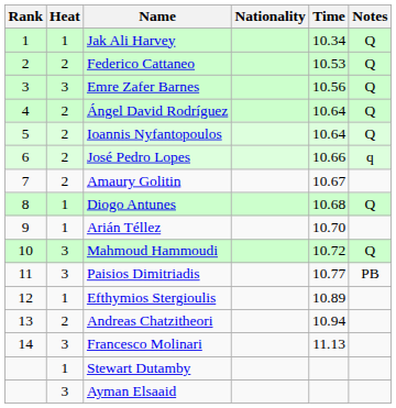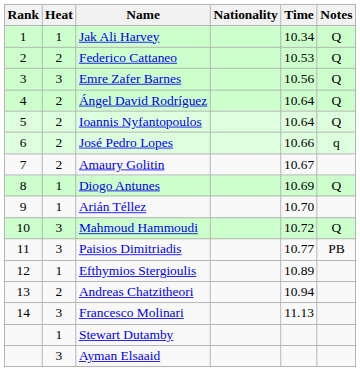 <table class="wikitable sortable" style="text-align:center">
 <tr>
 <th>Rank</th>
 <th>Heat</th>
 <th>Name</th>
 <th>Nationality</th>
 <th>Time</th>
 <th>Notes</th>
 </tr>
 <tr bgcolor=ccffcc>
 <td>1</td>
 <td>1</td>
 <td align=left><a href='#'>Jak Ali Harvey</a></td>
 <td align=left></td>
 <td>10.34</td>
 <td>Q</td>
 </tr>
 <tr bgcolor=ccffcc>
 <td>2</td>
 <td>2</td>
 <td align=left><a href='#'>Federico Cattaneo</a></td>
 <td align=left></td>
 <td>10.53</td>
 <td>Q</td>
 </tr>
 <tr bgcolor=ccffcc>
 <td>3</td>
 <td>3</td>
 <td align=left><a href='#'>Emre Zafer Barnes</a></td>
 <td align=left></td>
 <td>10.56</td>
 <td>Q</td>
 </tr>
 <tr bgcolor=ccffcc>
 <td>4</td>
 <td>2</td>
 <td align=left><a href='#'>Ángel David Rodríguez</a></td>
 <td align=left></td>
 <td>10.64</td>
 <td>Q</td>
 </tr>
 <tr bgcolor=ddffdd>
 <td>5</td>
 <td>2</td>
 <td align=left><a href='#'>Ioannis Nyfantopoulos</a></td>
 <td align=left></td>
 <td>10.64</td>
 <td>Q</td>
 </tr>
 <tr bgcolor=ddffdd>
 <td>6</td>
 <td>2</td>
 <td align=left><a href='#'>José Pedro Lopes</a></td>
 <td align=left></td>
 <td>10.66</td>
 <td>q</td>
 </tr>
 <tr>
 <td>7</td>
 <td>2</td>
 <td align=left><a href='#'>Amaury Golitin</a></td>
 <td align=left></td>
 <td>10.67</td>
 <td></td>
 </tr>
 <tr bgcolor=ccffcc>
 <td>8</td>
 <td>1</td>
 <td align=left><a href='#'>Diogo Antunes</a></td>
 <td align=left></td>
-<td>10.68</td>
+<td>10.69</td>
 <td>Q</td>
 </tr>
 <tr>
 <td>9</td>
 <td>1</td>
 <td align=left><a href='#'>Arián Téllez</a></td>
 <td align=left></td>
 <td>10.70</td>
 <td></td>
 </tr>
 <tr bgcolor=ccffcc>
 <td>10</td>
 <td>3</td>
 <td align=left><a href='#'>Mahmoud Hammoudi</a></td>
 <td align=left></td>
 <td>10.72</td>
 <td>Q</td>
 </tr>
 <tr>
 <td>11</td>
 <td>3</td>
 <td align=left><a href='#'>Paisios Dimitriadis</a></td>
 <td align=left></td>
 <td>10.77</td>
 <td>PB</td>
 </tr>
 <tr>
 <td>12</td>
 <td>1</td>
 <td align=left><a href='#'>Efthymios Stergioulis</a></td>
 <td align=left></td>
 <td>10.89</td>
 <td></td>
 </tr>
 <tr>
 <td>13</td>
 <td>2</td>
 <td align=left><a href='#'>Andreas Chatzitheori</a></td>
 <td align=left></td>
 <td>10.94</td>
 <td></td>
 </tr>
 <tr>
 <td>14</td>
 <td>3</td>
 <td align=left><a href='#'>Francesco Molinari</a></td>
 <td align=left></td>
 <td>11.13</td>
 <td></td>
 </tr>
 <tr>
 <td></td>
 <td>1</td>
 <td align=left><a href='#'>Stewart Dutamby</a></td>
 <td align=left></td>
 <td></td>
 <td></td>
 </tr>
 <tr>
 <td></td>
 <td>3</td>
 <td align=left><a href='#'>Ayman Elsaaid</a></td>
 <td align=left></td>
 <td></td>
 <td></td>
 </tr>
 </table>
